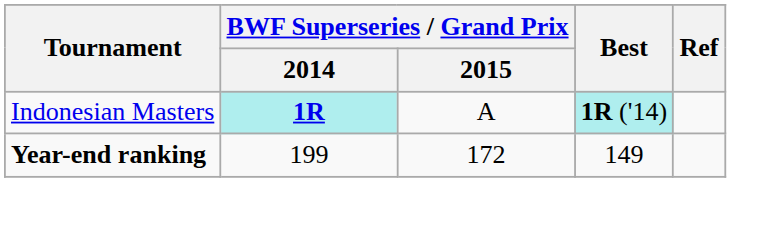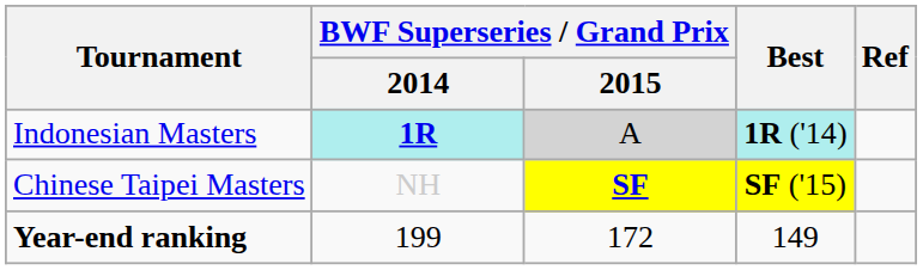 <table class="wikitable" style="font-size: 90%; text-align:center">
 <tr>
 <th rowspan="2">Tournament</th>
 <th colspan="2"><a href='#'>BWF Superseries</a> / <a href='#'>Grand Prix</a></th>
 <th rowspan="2">Best</th>
 <th rowspan="2">Ref</th>
 </tr>
 <tr>
 <th>2014</th>
 <th>2015</th>
 </tr>
 <tr>
 <td align=left><a href='#'>Indonesian Masters</a></td>
 <td bgcolor=AFEEEE><strong><a href='#'>1R</a></strong></td>
-<td>A</td>
+<td style="background: lightgrey;">A</td>
 <td bgcolor=AFEEEE><strong>1R</strong> ('14)</td>
+<td></td>
+</tr>
+<tr>
+<td align=left><a href='#'>Chinese Taipei Masters</a></td>
+<td style=color:#ccc>NH</td>
+<td bgcolor=FFFF00><strong><a href='#'>SF</a></strong></td>
+<td bgcolor=FFFF00><strong>SF</strong> ('15)</td>
 <td></td>
 </tr>
 <tr>
 <td align=left><strong>Year-end ranking</strong></td>
 <td>199</td>
 <td>172</td>
 <td>149</td>
 <td></td>
 </tr>
 </table>
